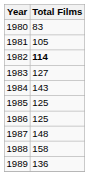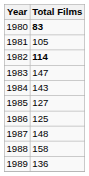 <table class="wikitable">
 <tr>
 <th>Year</th>
 <th>Total Films</th>
 </tr>
 <tr>
 <td>1980</td>
-<td>83</td>
+<td><strong>83</strong></td>
 </tr>
 <tr>
 <td>1981</td>
 <td>105</td>
 </tr>
 <tr>
 <td>1982</td>
 <td><strong>114</strong></td>
 </tr>
 <tr>
 <td>1983</td>
-<td>127</td>
+<td>147</td>
 </tr>
 <tr>
 <td>1984</td>
 <td>143</td>
 </tr>
 <tr>
 <td>1985</td>
-<td>125</td>
+<td>127</td>
 </tr>
 <tr>
 <td>1986</td>
 <td>125</td>
 </tr>
 <tr>
 <td>1987</td>
 <td>148</td>
 </tr>
 <tr>
 <td>1988</td>
 <td>158</td>
 </tr>
 <tr>
 <td>1989</td>
 <td>136</td>
 </tr>
 <tr>
 </tr>
 </table>
